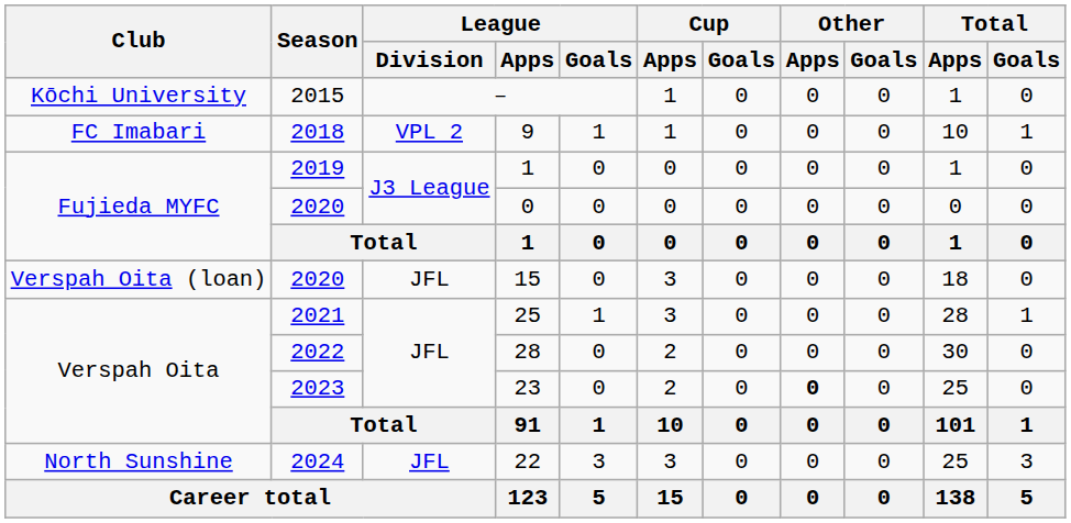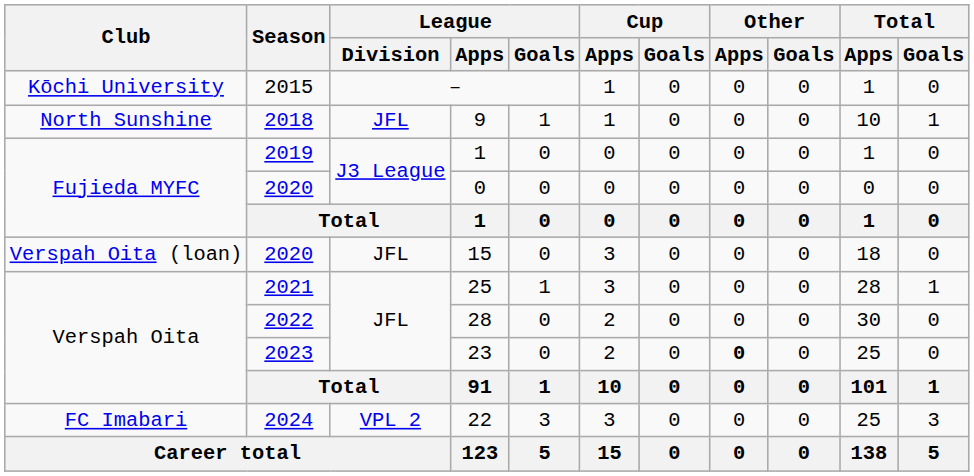 <table class=wikitable style=text-align:center>
 <tr>
 <th rowspan="2">Club</th>
 <th rowspan="2">Season</th>
 <th colspan="3">League</th>
 <th colspan="2">Cup</th>
 <th colspan="2">Other</th>
 <th colspan="2">Total</th>
 </tr>
 <tr>
 <th>Division</th>
 <th>Apps</th>
 <th>Goals</th>
 <th>Apps</th>
 <th>Goals</th>
 <th>Apps</th>
 <th>Goals</th>
 <th>Apps</th>
 <th>Goals</th>
 </tr>
 <tr>
 <td><a href='#'>Kōchi University</a></td>
 <td>2015</td>
 <td colspan="3">–</td>
 <td>1</td>
 <td>0</td>
 <td>0</td>
 <td>0</td>
 <td>1</td>
 <td>0</td>
 </tr>
 <tr>
-<td><a href='#'>FC Imabari</a></td>
+<td><a href='#'>North Sunshine</a></td>
 <td><a href='#'>2018</a></td>
-<td><a href='#'>VPL 2</a></td>
+<td><a href='#'>JFL</a></td>
 <td>9</td>
 <td>1</td>
 <td>1</td>
 <td>0</td>
 <td>0</td>
 <td>0</td>
 <td>10</td>
 <td>1</td>
 </tr>
 <tr>
 <td rowspan="3"><a href='#'>Fujieda MYFC</a></td>
 <td><a href='#'>2019</a></td>
 <td rowspan="2"><a href='#'>J3 League</a></td>
 <td>1</td>
 <td>0</td>
 <td>0</td>
 <td>0</td>
 <td>0</td>
 <td>0</td>
 <td>1</td>
 <td>0</td>
 </tr>
 <tr>
 <td><a href='#'>2020</a></td>
 <td>0</td>
 <td>0</td>
 <td>0</td>
 <td>0</td>
 <td>0</td>
 <td>0</td>
 <td>0</td>
 <td>0</td>
 </tr>
 <tr>
 <th colspan="2">Total</th>
 <th>1</th>
 <th>0</th>
 <th>0</th>
 <th>0</th>
 <th>0</th>
 <th>0</th>
 <th>1</th>
 <th>0</th>
 </tr>
 <tr>
 <td><a href='#'>Verspah Oita</a> (loan)</td>
 <td><a href='#'>2020</a></td>
 <td>JFL</td>
 <td>15</td>
 <td>0</td>
 <td>3</td>
 <td>0</td>
 <td>0</td>
 <td>0</td>
 <td>18</td>
 <td>0</td>
 </tr>
 <tr>
 <td rowspan="4">Verspah Oita</td>
 <td><a href='#'>2021</a></td>
 <td rowspan="3">JFL</td>
 <td>25</td>
 <td>1</td>
 <td>3</td>
 <td>0</td>
 <td>0</td>
 <td>0</td>
 <td>28</td>
 <td>1</td>
 </tr>
 <tr>
 <td><a href='#'>2022</a></td>
 <td>28</td>
 <td>0</td>
 <td>2</td>
 <td>0</td>
 <td>0</td>
 <td>0</td>
 <td>30</td>
 <td>0</td>
 </tr>
 <tr>
 <td><a href='#'>2023</a></td>
 <td>23</td>
 <td>0</td>
 <td>2</td>
 <td>0</td>
 <td><strong>0</strong></td>
 <td>0</td>
 <td>25</td>
 <td>0</td>
 </tr>
 <tr>
 <th colspan="2">Total</th>
 <th>91</th>
 <th>1</th>
 <th>10</th>
 <th>0</th>
 <th>0</th>
 <th>0</th>
 <th>101</th>
 <th>1</th>
 </tr>
 <tr>
-<td><a href='#'>North Sunshine</a></td>
+<td><a href='#'>FC Imabari</a></td>
 <td><a href='#'>2024</a></td>
-<td><a href='#'>JFL</a></td>
+<td><a href='#'>VPL 2</a></td>
 <td>22</td>
 <td>3</td>
 <td>3</td>
 <td>0</td>
 <td>0</td>
 <td>0</td>
 <td>25</td>
 <td>3</td>
 </tr>
 <tr>
 <th colspan="3">Career total</th>
 <th>123</th>
 <th>5</th>
 <th>15</th>
 <th>0</th>
 <th>0</th>
 <th>0</th>
 <th>138</th>
 <th>5</th>
 </tr>
 </table>
